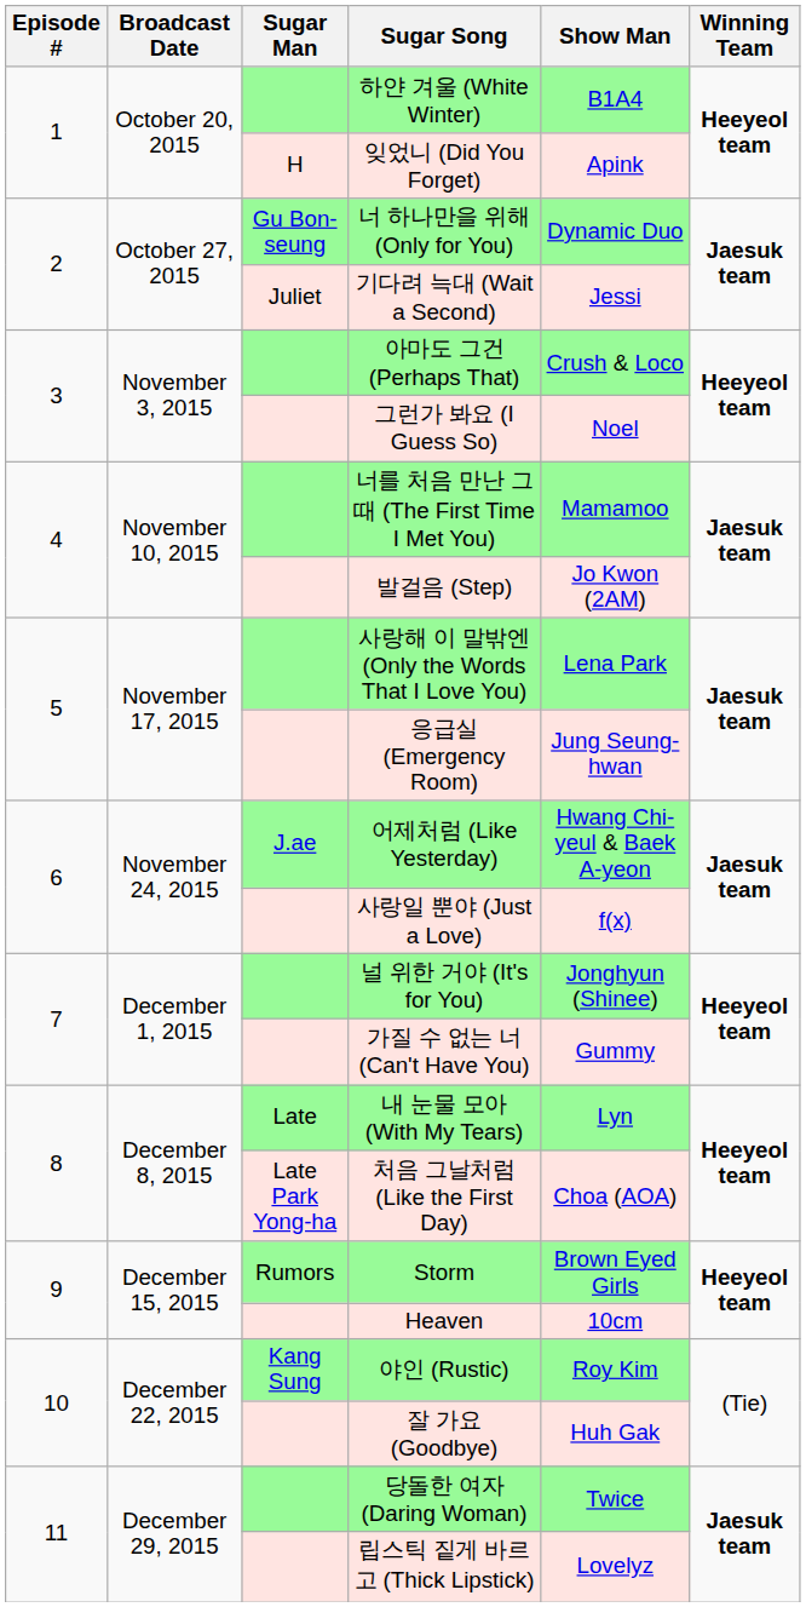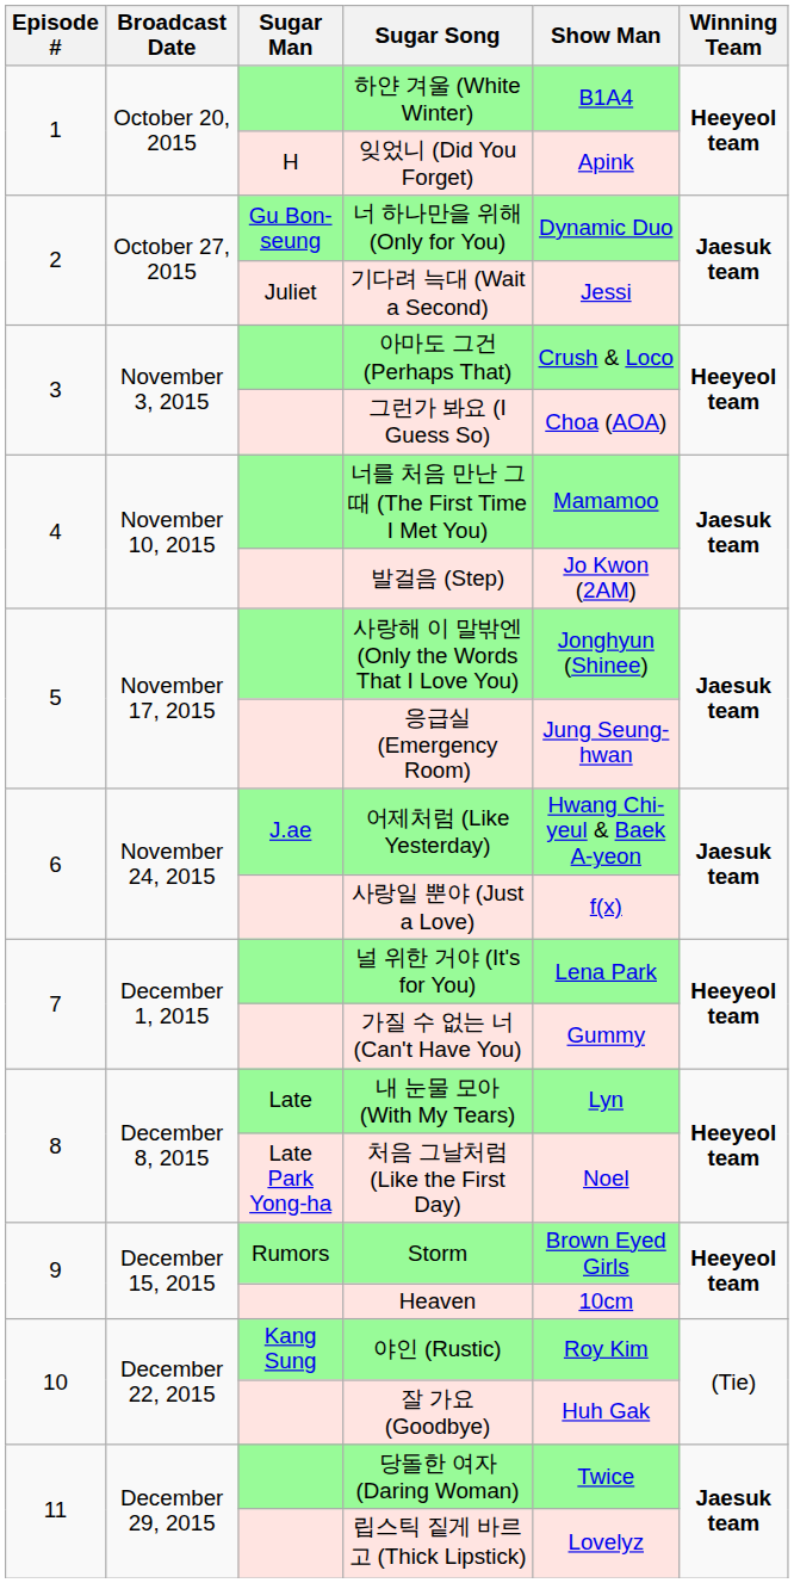 <table class="wikitable" style="text-align:center; width:90%;">
 <tr>
 <th>Episode #</th>
 <th>Broadcast Date</th>
 <th>Sugar Man</th>
 <th>Sugar Song</th>
 <th>Show Man</th>
 <th>Winning Team</th>
 </tr>
 <tr>
 <td rowspan="2">1</td>
 <td rowspan="2">October 20, 2015</td>
 <td style="background: PaleGreen"></td>
 <td style="background: PaleGreen">하얀 겨울 (White Winter)</td>
 <td style="background: PaleGreen"><a href='#'>B1A4</a></td>
 <td rowspan="2" expand="yes"><strong>Heeyeol team</strong></td>
 </tr>
 <tr>
 <td style="background: MistyRose">H</td>
 <td style="background: MistyRose">잊었니 (Did You Forget)</td>
 <td style="background: MistyRose"><a href='#'>Apink</a></td>
 </tr>
 <tr>
 <td rowspan="2">2</td>
 <td rowspan="2">October 27, 2015</td>
 <td style="background: PaleGreen"><a href='#'>Gu Bon-seung</a></td>
 <td style="background: PaleGreen">너 하나만을 위해 (Only for You)</td>
 <td style="background: PaleGreen"><a href='#'>Dynamic Duo</a></td>
 <td rowspan="2" expand="yes"><strong>Jaesuk team</strong></td>
 </tr>
 <tr>
 <td style="background: MistyRose">Juliet </td>
 <td style="background: MistyRose">기다려 늑대 (Wait a Second)</td>
 <td style="background: MistyRose"><a href='#'>Jessi</a></td>
 </tr>
 <tr>
 <td rowspan="2">3</td>
 <td rowspan="2">November 3, 2015</td>
 <td style="background: PaleGreen"></td>
 <td style="background: PaleGreen">아마도 그건 (Perhaps That)</td>
 <td style="background: PaleGreen"><a href='#'>Crush</a> & <a href='#'>Loco</a></td>
 <td rowspan="2" expand="yes"><strong>Heeyeol team</strong></td>
 </tr>
 <tr>
 <td style="background: MistyRose"></td>
 <td style="background: MistyRose">그런가 봐요 (I Guess So)</td>
-<td style="background: MistyRose"><a href='#'>Noel</a></td>
+<td style="background: MistyRose"><a href='#'>Choa</a> (<a href='#'>AOA</a>)</td>
 </tr>
 <tr>
 <td rowspan="2">4</td>
 <td rowspan="2">November 10, 2015</td>
 <td style="background: PaleGreen"></td>
 <td style="background: PaleGreen">너를 처음 만난 그때 (The First Time I Met You)</td>
 <td style="background: PaleGreen"><a href='#'>Mamamoo</a></td>
 <td rowspan="2" expand="yes"><strong>Jaesuk team</strong></td>
 </tr>
 <tr>
 <td style="background: MistyRose"></td>
 <td style="background: MistyRose">발걸음 (Step)</td>
 <td style="background: MistyRose"><a href='#'>Jo Kwon</a> (<a href='#'>2AM</a>)</td>
 </tr>
 <tr>
 <td rowspan="2">5</td>
 <td rowspan="2">November 17, 2015</td>
 <td style="background: PaleGreen"></td>
 <td style="background: PaleGreen">사랑해 이 말밖엔 (Only the Words That I Love You)</td>
-<td style="background: PaleGreen"><a href='#'>Lena Park</a></td>
+<td style="background: PaleGreen"><a href='#'>Jonghyun</a> (<a href='#'>Shinee</a>)</td>
 <td rowspan="2" expand="yes"><strong>Jaesuk team</strong></td>
 </tr>
 <tr>
 <td style="background: MistyRose"></td>
 <td style="background: MistyRose">응급실 (Emergency Room)</td>
 <td style="background: MistyRose"><a href='#'>Jung Seung-hwan</a></td>
 </tr>
 <tr>
 <td rowspan="2">6</td>
 <td rowspan="2">November 24, 2015</td>
 <td style="background: PaleGreen"><a href='#'>J.ae</a></td>
 <td style="background: PaleGreen">어제처럼 (Like Yesterday)</td>
 <td style="background: PaleGreen"><a href='#'>Hwang Chi-yeul</a> & <a href='#'>Baek A-yeon</a></td>
 <td rowspan="2" expand="yes"><strong>Jaesuk team</strong></td>
 </tr>
 <tr>
 <td style="background: MistyRose"></td>
 <td style="background: MistyRose">사랑일 뿐야 (Just a Love)</td>
 <td style="background: MistyRose"><a href='#'>f(x)</a></td>
 </tr>
 <tr>
 <td rowspan="2">7</td>
 <td rowspan="2">December 1, 2015</td>
 <td style="background: PaleGreen"></td>
 <td style="background: PaleGreen">널 위한 거야 (It's for You)</td>
-<td style="background: PaleGreen"><a href='#'>Jonghyun</a> (<a href='#'>Shinee</a>)</td>
+<td style="background: PaleGreen"><a href='#'>Lena Park</a></td>
 <td rowspan="2" expand="yes"><strong>Heeyeol team</strong></td>
 </tr>
 <tr>
 <td style="background: MistyRose"></td>
 <td style="background: MistyRose">가질 수 없는 너 (Can't Have You)</td>
 <td style="background: MistyRose"><a href='#'>Gummy</a></td>
 </tr>
 <tr>
 <td rowspan="2">8</td>
 <td rowspan="2">December 8, 2015</td>
 <td style="background: PaleGreen">Late </td>
 <td style="background: PaleGreen">내 눈물 모아 (With My Tears)</td>
 <td style="background: PaleGreen"><a href='#'>Lyn</a></td>
 <td rowspan="2" expand="yes"><strong>Heeyeol team</strong></td>
 </tr>
 <tr>
 <td style="background: MistyRose">Late <a href='#'>Park Yong-ha</a></td>
 <td style="background: MistyRose">처음 그날처럼 (Like the First Day)</td>
-<td style="background: MistyRose"><a href='#'>Choa</a> (<a href='#'>AOA</a>)</td>
+<td style="background: MistyRose"><a href='#'>Noel</a></td>
 </tr>
 <tr>
 <td rowspan="2">9</td>
 <td rowspan="2">December 15, 2015</td>
 <td style="background: PaleGreen">Rumors </td>
 <td style="background: PaleGreen">Storm</td>
 <td style="background: PaleGreen"><a href='#'>Brown Eyed Girls</a></td>
 <td rowspan="2" expand="yes"><strong>Heeyeol team</strong></td>
 </tr>
 <tr>
 <td style="background: MistyRose"></td>
 <td style="background: MistyRose">Heaven</td>
 <td style="background: MistyRose"><a href='#'>10cm</a></td>
 </tr>
 <tr>
 <td rowspan="2">10</td>
 <td rowspan="2">December 22, 2015</td>
 <td style="background: PaleGreen"><a href='#'>Kang Sung</a></td>
 <td style="background: PaleGreen">야인 (Rustic)</td>
 <td style="background: PaleGreen"><a href='#'>Roy Kim</a></td>
 <td rowspan="2" expand="yes">(Tie)</td>
 </tr>
 <tr>
 <td style="background: MistyRose"></td>
 <td style="background: MistyRose">잘 가요 (Goodbye)</td>
 <td style="background: MistyRose"><a href='#'>Huh Gak</a></td>
 </tr>
 <tr>
 <td rowspan="2">11</td>
 <td rowspan="2">December 29, 2015</td>
 <td style="background: PaleGreen"></td>
 <td style="background: PaleGreen">당돌한 여자 (Daring Woman)</td>
 <td style="background: PaleGreen"><a href='#'>Twice</a></td>
 <td rowspan="2" expand="yes"><strong>Jaesuk team</strong></td>
 </tr>
 <tr>
 <td style="background: MistyRose"></td>
 <td style="background: MistyRose">립스틱 짙게 바르고 (Thick Lipstick)</td>
 <td style="background: MistyRose"><a href='#'>Lovelyz</a></td>
 </tr>
 </table>
